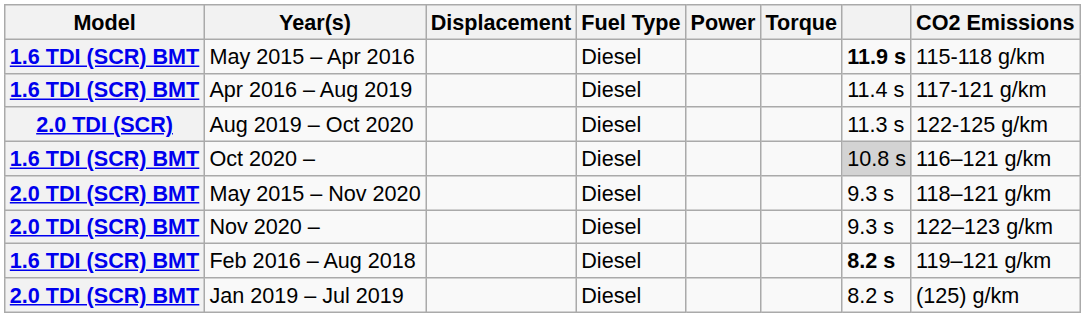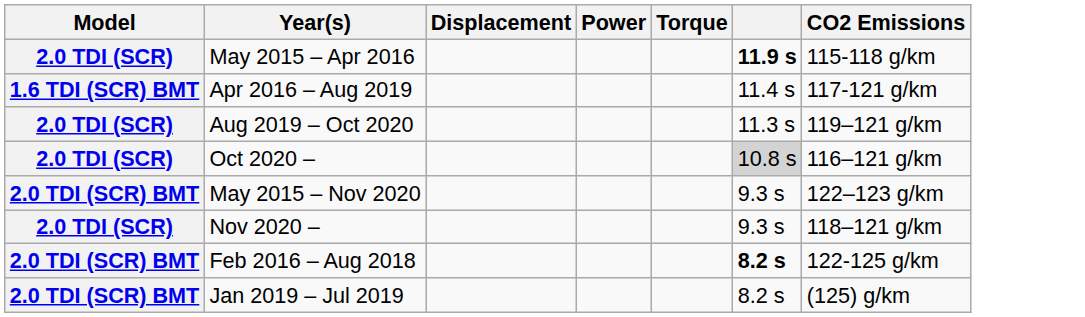 <table class="wikitable" style="text-align:left; font-size:90%;">
 <tr>
 <th>Model</th>
 <th>Year(s)</th>
 <th>Displacement</th>
-<th>Fuel Type</th>
 <th>Power</th>
 <th>Torque</th>
 <th></th>
 <th>CO2 Emissions</th>
 </tr>
 <tr>
-<th><a href='#'>1.6 TDI (SCR) BMT</a></th>
+<th><a href='#'>2.0 TDI (SCR)</a></th>
 <td>May 2015 – Apr 2016</td>
 <td></td>
-<td>Diesel</td>
 <td></td>
 <td></td>
 <td><strong>11.9 s</strong></td>
 <td>115-118 g/km</td>
 </tr>
 <tr>
 <th><a href='#'>1.6 TDI (SCR) BMT</a></th>
 <td>Apr 2016 – Aug 2019</td>
 <td></td>
-<td>Diesel</td>
 <td></td>
 <td></td>
 <td>11.4 s</td>
 <td>117-121 g/km</td>
 </tr>
 <tr>
 <th><a href='#'>2.0 TDI (SCR)</a></th>
 <td>Aug 2019 – Oct 2020</td>
 <td></td>
-<td>Diesel</td>
 <td></td>
 <td></td>
 <td>11.3 s</td>
-<td>122-125 g/km</td>
+<td>119–121 g/km</td>
 </tr>
 <tr>
-<th><a href='#'>1.6 TDI (SCR) BMT</a></th>
+<th><a href='#'>2.0 TDI (SCR)</a></th>
 <td>Oct 2020 –</td>
 <td></td>
-<td>Diesel</td>
 <td></td>
 <td></td>
 <td style="background: lightgrey;">10.8 s</td>
 <td>116–121 g/km</td>
 </tr>
 <tr>
 <th><a href='#'>2.0 TDI (SCR) BMT</a></th>
 <td>May 2015 – Nov 2020</td>
 <td></td>
-<td>Diesel</td>
+<td></td>
+<td></td>
+<td>9.3 s</td>
+<td>122–123 g/km</td>
+</tr>
+<tr>
+<th><a href='#'>2.0 TDI (SCR)</a></th>
+<td>Nov 2020 –</td>
+<td></td>
 <td></td>
 <td></td>
 <td>9.3 s</td>
 <td>118–121 g/km</td>
 </tr>
 <tr>
 <th><a href='#'>2.0 TDI (SCR) BMT</a></th>
-<td>Nov 2020 –</td>
-<td></td>
-<td>Diesel</td>
-<td></td>
-<td></td>
-<td>9.3 s</td>
-<td>122–123 g/km</td>
-</tr>
-<tr>
-<th><a href='#'>1.6 TDI (SCR) BMT</a></th>
 <td>Feb 2016 – Aug 2018</td>
 <td></td>
-<td>Diesel</td>
 <td></td>
 <td></td>
 <td><strong>8.2 s</strong></td>
-<td>119–121 g/km</td>
+<td>122-125 g/km</td>
 </tr>
 <tr>
 <th><a href='#'>2.0 TDI (SCR) BMT</a></th>
 <td>Jan 2019 – Jul 2019</td>
 <td></td>
-<td>Diesel</td>
 <td></td>
 <td></td>
 <td>8.2 s</td>
 <td>(125) g/km</td>
 </tr>
 </table>
